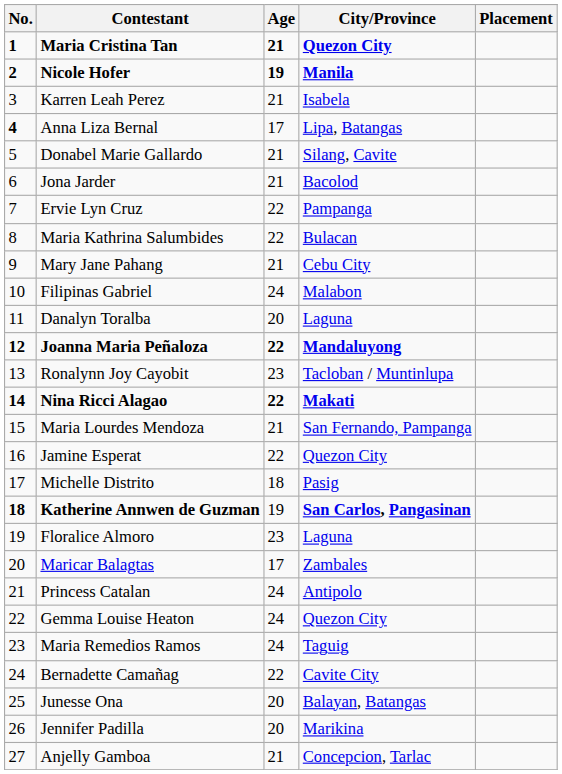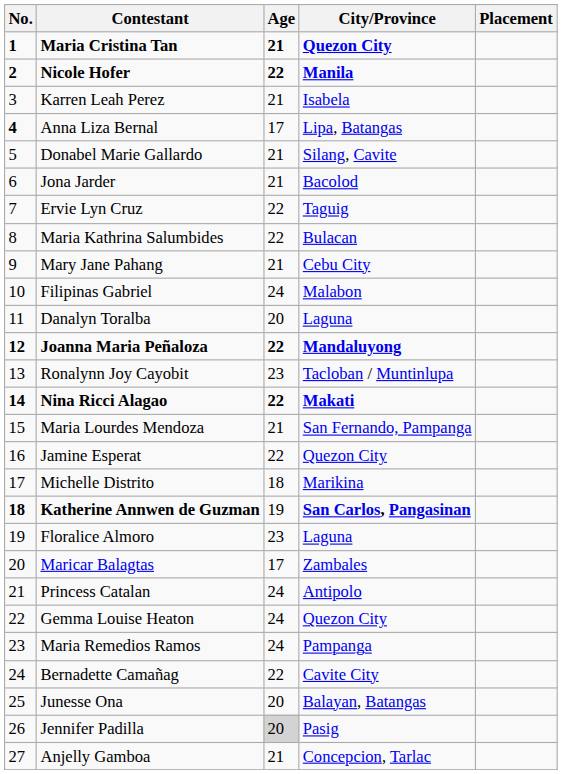 <table class="wikitable sortable" style="font-size: 95%;">
 <tr>
 <th>No.</th>
 <th>Contestant</th>
 <th>Age</th>
 <th>City/Province</th>
 <th>Placement</th>
 </tr>
 <tr>
 <td><strong>1</strong></td>
 <td><strong>Maria Cristina Tan</strong></td>
 <td><strong>21</strong></td>
 <td><strong><a href='#'>Quezon City</a></strong></td>
 <td></td>
 </tr>
 <tr>
 <td><strong>2</strong></td>
 <td><strong>Nicole Hofer</strong></td>
-<td><strong>19</strong></td>
+<td><strong>22</strong></td>
 <td><strong><a href='#'>Manila</a></strong></td>
 <td></td>
 </tr>
 <tr>
 <td>3</td>
 <td>Karren Leah Perez</td>
 <td>21</td>
 <td><a href='#'>Isabela</a></td>
 <td></td>
 </tr>
 <tr>
 <td><strong>4</strong></td>
 <td>Anna Liza Bernal</td>
 <td>17</td>
 <td><a href='#'>Lipa</a>, <a href='#'>Batangas</a></td>
 <td></td>
 </tr>
 <tr>
 <td>5</td>
 <td>Donabel Marie Gallardo</td>
 <td>21</td>
 <td><a href='#'>Silang</a>, <a href='#'>Cavite</a></td>
 <td></td>
 </tr>
 <tr>
 <td>6</td>
 <td>Jona Jarder</td>
 <td>21</td>
 <td><a href='#'>Bacolod</a></td>
 <td></td>
 </tr>
 <tr>
 <td>7</td>
 <td>Ervie Lyn Cruz</td>
 <td>22</td>
-<td><a href='#'>Pampanga</a></td>
+<td><a href='#'>Taguig</a></td>
 <td></td>
 </tr>
 <tr>
 <td>8</td>
 <td>Maria Kathrina Salumbides</td>
 <td>22</td>
 <td><a href='#'>Bulacan</a></td>
 <td></td>
 </tr>
 <tr>
 <td>9</td>
 <td>Mary Jane Pahang</td>
 <td>21</td>
 <td><a href='#'>Cebu City</a></td>
 <td></td>
 </tr>
 <tr>
 <td>10</td>
 <td>Filipinas Gabriel</td>
 <td>24</td>
 <td><a href='#'>Malabon</a></td>
 <td></td>
 </tr>
 <tr>
 <td>11</td>
 <td>Danalyn Toralba</td>
 <td>20</td>
 <td><a href='#'>Laguna</a></td>
 <td></td>
 </tr>
 <tr>
 <td><strong>12</strong></td>
 <td><strong>Joanna Maria Peñaloza</strong></td>
 <td><strong>22</strong></td>
 <td><strong><a href='#'>Mandaluyong</a></strong></td>
 <td></td>
 </tr>
 <tr>
 <td>13</td>
 <td>Ronalynn Joy Cayobit</td>
 <td>23</td>
 <td><a href='#'>Tacloban</a> / <a href='#'>Muntinlupa</a></td>
 <td></td>
 </tr>
 <tr>
 <td><strong>14</strong></td>
 <td><strong>Nina Ricci Alagao</strong></td>
 <td><strong>22</strong></td>
 <td><strong><a href='#'>Makati</a></strong></td>
 <td></td>
 </tr>
 <tr>
 <td>15</td>
 <td>Maria Lourdes Mendoza</td>
 <td>21</td>
 <td><a href='#'>San Fernando, Pampanga</a></td>
 <td></td>
 </tr>
 <tr>
 <td>16</td>
 <td>Jamine Esperat</td>
 <td>22</td>
 <td><a href='#'>Quezon City</a></td>
 <td></td>
 </tr>
 <tr>
 <td>17</td>
 <td>Michelle Distrito</td>
 <td>18</td>
-<td><a href='#'>Pasig</a></td>
+<td><a href='#'>Marikina</a></td>
 <td></td>
 </tr>
 <tr>
 <td><strong>18</strong></td>
 <td><strong>Katherine Annwen de Guzman</strong></td>
 <td>19</td>
 <td><strong><a href='#'>San Carlos</a>, <a href='#'>Pangasinan</a></strong></td>
 <td></td>
 </tr>
 <tr>
 <td>19</td>
 <td>Floralice Almoro</td>
 <td>23</td>
 <td><a href='#'>Laguna</a></td>
 <td></td>
 </tr>
 <tr>
 <td>20</td>
 <td><a href='#'>Maricar Balagtas</a></td>
 <td>17</td>
 <td><a href='#'>Zambales</a></td>
 <td></td>
 </tr>
 <tr>
 <td>21</td>
 <td>Princess Catalan</td>
 <td>24</td>
 <td><a href='#'>Antipolo</a></td>
 <td></td>
 </tr>
 <tr>
 <td>22</td>
 <td>Gemma Louise Heaton</td>
 <td>24</td>
 <td><a href='#'>Quezon City</a></td>
 <td></td>
 </tr>
 <tr>
 <td>23</td>
 <td>Maria Remedios Ramos</td>
 <td>24</td>
-<td><a href='#'>Taguig</a></td>
+<td><a href='#'>Pampanga</a></td>
 <td></td>
 </tr>
 <tr>
 <td>24</td>
 <td>Bernadette Camañag</td>
 <td>22</td>
 <td><a href='#'>Cavite City</a></td>
 <td></td>
 </tr>
 <tr>
 <td>25</td>
 <td>Junesse Ona</td>
 <td>20</td>
 <td><a href='#'>Balayan</a>, <a href='#'>Batangas</a></td>
 <td></td>
 </tr>
 <tr>
 <td>26</td>
 <td>Jennifer Padilla</td>
-<td>20</td>
-<td><a href='#'>Marikina</a></td>
+<td style="background: lightgrey;">20</td>
+<td><a href='#'>Pasig</a></td>
 <td></td>
 </tr>
 <tr>
 <td>27</td>
 <td>Anjelly Gamboa</td>
 <td>21</td>
 <td><a href='#'>Concepcion</a>, <a href='#'>Tarlac</a></td>
 <td></td>
 </tr>
 </table>
